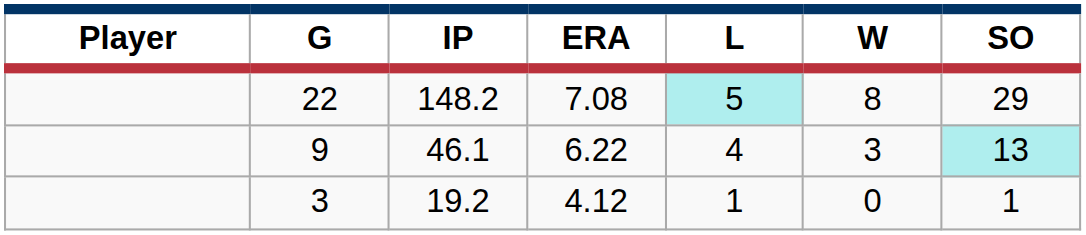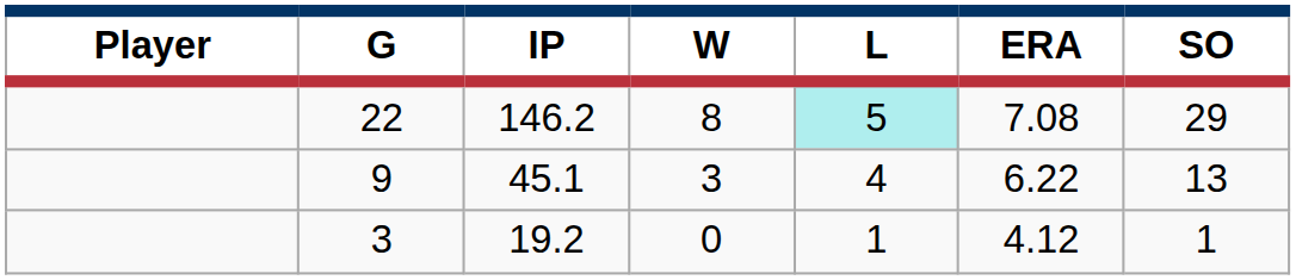 <table class="wikitable sortable">
 <tr>
 <th style="background:#FFFFFF; border-top:#023465 5px solid; border-bottom:#ba313c 5px solid;" width="16%">Player</th>
 <th style="background:#FFFFFF; border-top:#023465 5px solid; border-bottom:#ba313c 5px solid;" width="9%">G</th>
 <th style="background:#FFFFFF; border-top:#023465 5px solid; border-bottom:#ba313c 5px solid;" width="9%">IP</th>
+<th style="background:#FFFFFF; border-top:#023465 5px solid; border-bottom:#ba313c 5px solid;" width="9%">W</th>
+<th style="background:#FFFFFF; border-top:#023465 5px solid; border-bottom:#ba313c 5px solid;" width="9%">L</th>
 <th style="background:#FFFFFF; border-top:#023465 5px solid; border-bottom:#ba313c 5px solid;" width="9%">ERA</th>
-<th style="background:#FFFFFF; border-top:#023465 5px solid; border-bottom:#ba313c 5px solid;" width="9%">L</th>
-<th style="background:#FFFFFF; border-top:#023465 5px solid; border-bottom:#ba313c 5px solid;" width="9%">W</th>
 <th style="background:#FFFFFF; border-top:#023465 5px solid; border-bottom:#ba313c 5px solid;" width="9%">SO</th>
 </tr>
 <tr align="center">
 <td></td>
 <td>22</td>
-<td>148.2</td>
+<td>146.2</td>
+<td>8</td>
+<td style="background: paleturquoise;">5</td>
 <td>7.08</td>
-<td style="background: paleturquoise;">5</td>
-<td>8</td>
 <td>29</td>
 </tr>
 <tr align="center">
 <td></td>
 <td>9</td>
-<td>46.1</td>
+<td>45.1</td>
+<td>3</td>
+<td>4</td>
 <td>6.22</td>
-<td>4</td>
-<td>3</td>
-<td style="background: paleturquoise;">13</td>
+<td>13</td>
 </tr>
 <tr align="center">
 <td></td>
 <td>3</td>
 <td>19.2</td>
+<td>0</td>
+<td>1</td>
 <td>4.12</td>
-<td>1</td>
-<td>0</td>
 <td>1</td>
 </tr>
 </table>
